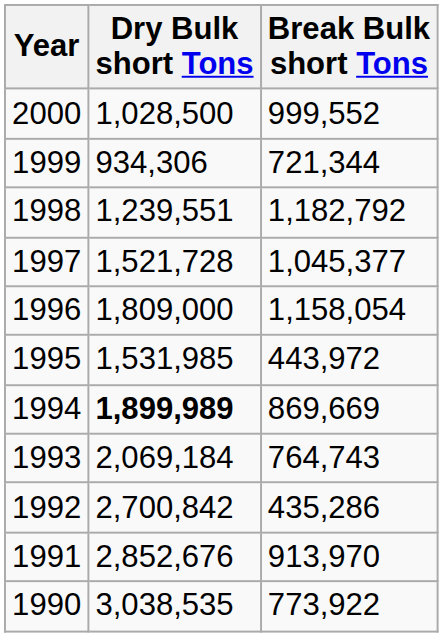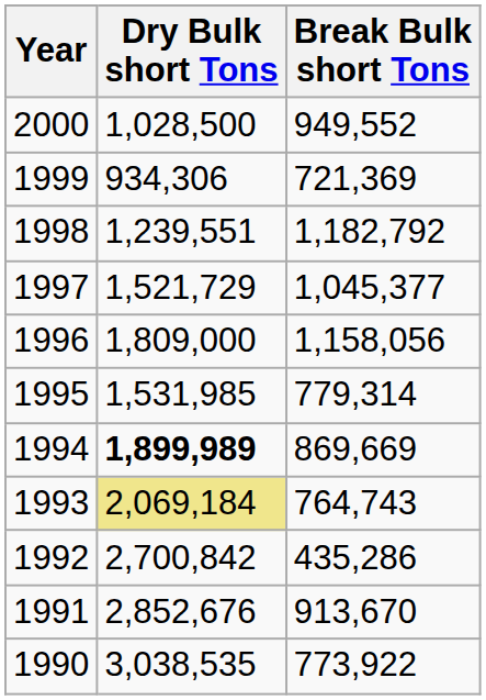 <table class="wikitable sortable">
 <tr>
 <th>Year<br></th>
 <th>Dry Bulk<br>short <a href='#'>Tons</a><br></th>
 <th>Break Bulk<br>short <a href='#'>Tons</a><br></th>
 </tr>
 <tr>
 <td>2000</td>
 <td>1,028,500</td>
-<td>999,552</td>
+<td>949,552</td>
 </tr>
 <tr>
 <td>1999</td>
 <td>934,306</td>
-<td>721,344</td>
+<td>721,369</td>
 </tr>
 <tr>
 <td>1998</td>
 <td>1,239,551</td>
 <td>1,182,792</td>
 </tr>
 <tr>
 <td>1997</td>
-<td>1,521,728</td>
+<td>1,521,729</td>
 <td>1,045,377</td>
 </tr>
 <tr>
 <td>1996</td>
 <td>1,809,000</td>
-<td>1,158,054</td>
+<td>1,158,056</td>
 </tr>
 <tr>
 <td>1995</td>
 <td>1,531,985</td>
-<td>443,972</td>
+<td>779,314</td>
 </tr>
 <tr>
 <td>1994</td>
 <td><strong>1,899,989</strong></td>
 <td>869,669</td>
 </tr>
 <tr>
 <td>1993</td>
-<td>2,069,184</td>
+<td style="background: khaki;">2,069,184</td>
 <td>764,743</td>
 </tr>
 <tr>
 <td>1992</td>
 <td>2,700,842</td>
 <td>435,286</td>
 </tr>
 <tr>
 <td>1991</td>
 <td>2,852,676</td>
-<td>913,970</td>
+<td>913,670</td>
 </tr>
 <tr>
 <td>1990</td>
 <td>3,038,535</td>
 <td>773,922</td>
 </tr>
 </table>
